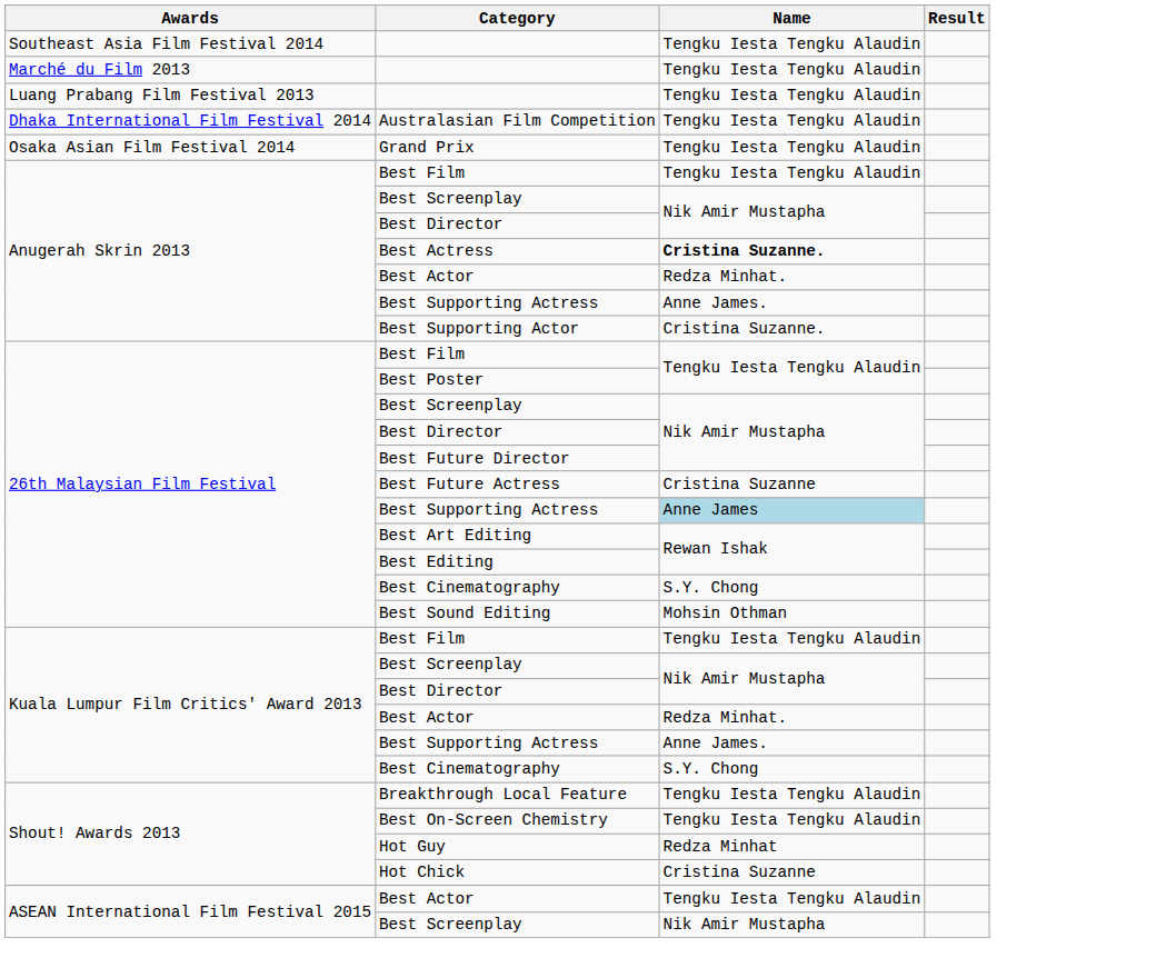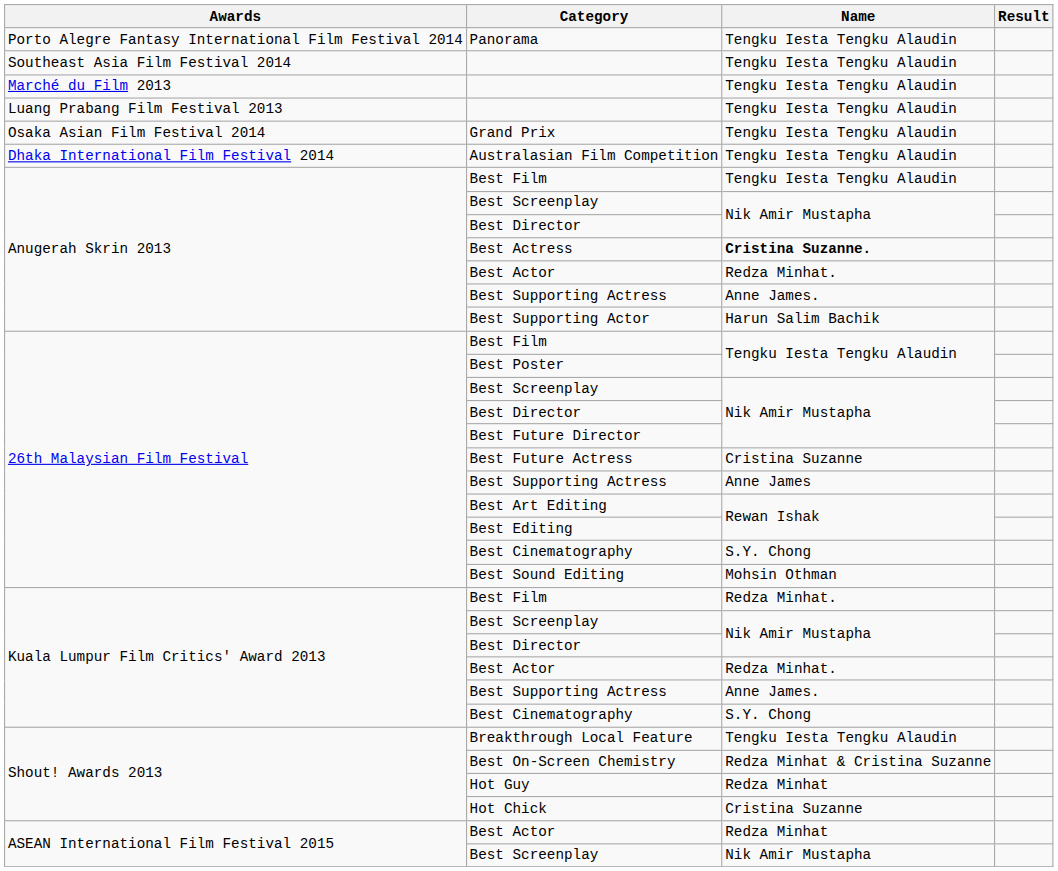 <table class="wikitable">
 <tr>
 <th>Awards</th>
 <th>Category</th>
 <th>Name</th>
 <th>Result</th>
+</tr>
+<tr>
+<td>Porto Alegre Fantasy International Film Festival 2014</td>
+<td>Panorama</td>
+<td>Tengku Iesta Tengku Alaudin</td>
+<td></td>
 </tr>
 <tr>
 <td>Southeast Asia Film Festival 2014</td>
 <td></td>
 <td>Tengku Iesta Tengku Alaudin</td>
 <td></td>
 </tr>
 <tr>
 <td><a href='#'>Marché du Film</a> 2013</td>
 <td></td>
 <td>Tengku Iesta Tengku Alaudin</td>
 <td></td>
 </tr>
 <tr>
 <td>Luang Prabang Film Festival 2013</td>
 <td></td>
 <td>Tengku Iesta Tengku Alaudin</td>
 <td></td>
 </tr>
 <tr>
-<td><a href='#'>Dhaka International Film Festival</a> 2014</td>
-<td>Australasian Film Competition</td>
+<td>Osaka Asian Film Festival 2014</td>
+<td>Grand Prix</td>
 <td>Tengku Iesta Tengku Alaudin</td>
 <td></td>
 </tr>
 <tr>
-<td>Osaka Asian Film Festival 2014</td>
-<td>Grand Prix</td>
+<td><a href='#'>Dhaka International Film Festival</a> 2014</td>
+<td>Australasian Film Competition</td>
 <td>Tengku Iesta Tengku Alaudin</td>
 <td></td>
 </tr>
 <tr>
 <td rowspan="7">Anugerah Skrin 2013</td>
 <td>Best Film</td>
 <td>Tengku Iesta Tengku Alaudin</td>
 <td></td>
 </tr>
 <tr>
 <td>Best Screenplay</td>
 <td rowspan="2">Nik Amir Mustapha</td>
 <td></td>
 </tr>
 <tr>
 <td>Best Director</td>
 <td></td>
 </tr>
 <tr>
 <td>Best Actress</td>
 <td><strong>Cristina Suzanne.</strong></td>
 <td></td>
 </tr>
 <tr>
 <td>Best Actor</td>
 <td>Redza Minhat.</td>
 <td></td>
 </tr>
 <tr>
 <td>Best Supporting Actress</td>
 <td>Anne James.</td>
 <td></td>
 </tr>
 <tr>
 <td>Best Supporting Actor</td>
-<td>Cristina Suzanne.</td>
+<td>Harun Salim Bachik</td>
 <td></td>
 </tr>
 <tr>
 <td rowspan="11"><a href='#'>26th Malaysian Film Festival</a></td>
 <td>Best Film</td>
 <td rowspan="2">Tengku Iesta Tengku Alaudin</td>
 <td></td>
 </tr>
 <tr>
 <td>Best Poster</td>
 <td></td>
 </tr>
 <tr>
 <td>Best Screenplay</td>
 <td rowspan="3">Nik Amir Mustapha</td>
 <td></td>
 </tr>
 <tr>
 <td>Best Director</td>
 <td></td>
 </tr>
 <tr>
 <td>Best Future Director</td>
 <td></td>
 </tr>
 <tr>
 <td>Best Future Actress</td>
 <td>Cristina Suzanne</td>
 <td></td>
 </tr>
 <tr>
 <td>Best Supporting Actress</td>
-<td style="background: lightblue;">Anne James</td>
+<td>Anne James</td>
 <td></td>
 </tr>
 <tr>
 <td>Best Art Editing</td>
 <td rowspan="2">Rewan Ishak</td>
 <td></td>
 </tr>
 <tr>
 <td>Best Editing</td>
 <td></td>
 </tr>
 <tr>
 <td>Best Cinematography</td>
 <td>S.Y. Chong</td>
 <td></td>
 </tr>
 <tr>
 <td>Best Sound Editing</td>
 <td>Mohsin Othman</td>
 <td></td>
 </tr>
 <tr>
 <td rowspan="6">Kuala Lumpur Film Critics' Award 2013</td>
 <td>Best Film</td>
-<td>Tengku Iesta Tengku Alaudin</td>
+<td>Redza Minhat.</td>
 <td></td>
 </tr>
 <tr>
 <td>Best Screenplay</td>
 <td rowspan="2">Nik Amir Mustapha</td>
 <td></td>
 </tr>
 <tr>
 <td>Best Director</td>
 <td></td>
 </tr>
 <tr>
 <td>Best Actor</td>
 <td>Redza Minhat.</td>
 <td></td>
 </tr>
 <tr>
 <td>Best Supporting Actress</td>
 <td>Anne James.</td>
 <td></td>
 </tr>
 <tr>
 <td>Best Cinematography</td>
 <td>S.Y. Chong</td>
 <td></td>
 </tr>
 <tr>
 <td rowspan="4">Shout! Awards 2013</td>
 <td>Breakthrough Local Feature</td>
 <td>Tengku Iesta Tengku Alaudin</td>
 <td></td>
 </tr>
 <tr>
 <td>Best On-Screen Chemistry</td>
-<td>Tengku Iesta Tengku Alaudin</td>
+<td>Redza Minhat & Cristina Suzanne</td>
 <td></td>
 </tr>
 <tr>
 <td>Hot Guy</td>
 <td>Redza Minhat</td>
 <td></td>
 </tr>
 <tr>
 <td>Hot Chick</td>
 <td>Cristina Suzanne</td>
 <td></td>
 </tr>
 <tr>
 <td rowspan="2">ASEAN International Film Festival 2015</td>
 <td>Best Actor</td>
-<td>Tengku Iesta Tengku Alaudin</td>
+<td>Redza Minhat</td>
 <td></td>
 </tr>
 <tr>
 <td>Best Screenplay</td>
 <td>Nik Amir Mustapha</td>
 <td></td>
 </tr>
 <tr>
 </tr>
 </table>
